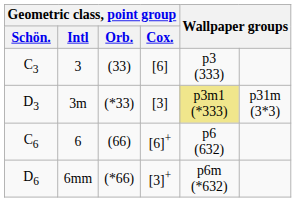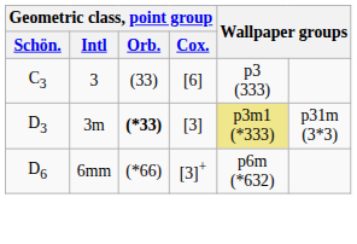 <table class="wikitable">
 <tr>
 <th colspan=4>Geometric class, <a href='#'>point group</a></th>
 <th rowspan=2 colspan=2>Wallpaper groups</th>
 </tr>
 <tr align=center>
 <th><a href='#'>Schön.</a></th>
 <th><a href='#'>Intl</a></th>
 <th><a href='#'>Orb.</a></th>
 <th><a href='#'>Cox.</a></th>
 </tr>
 <tr align=center>
 <td>C<sub>3</sub></td>
 <td>3</td>
 <td>(33)</td>
 <td>[6]</td>
 <td>p3<br>(333)</td>
 <td> </td>
 </tr>
 <tr align=center>
 <td>D<sub>3</sub></td>
 <td>3m</td>
-<td>(*33)</td>
+<td><strong>(*33)</strong></td>
 <td>[3]</td>
 <td style="background: khaki;">p3m1<br>(*333)</td>
 <td>p31m<br>(3*3)</td>
-</tr>
-<tr align=center>
-<td>C<sub>6</sub></td>
-<td>6</td>
-<td>(66)</td>
-<td>[6]<sup>+</sup></td>
-<td>p6<br>(632)</td>
-<td> </td>
 </tr>
 <tr align=center>
 <td>D<sub>6</sub></td>
 <td>6mm</td>
 <td>(*66)</td>
 <td>[3]<sup>+</sup></td>
 <td>p6m<br>(*632)</td>
 <td> </td>
 </tr>
 </table>
